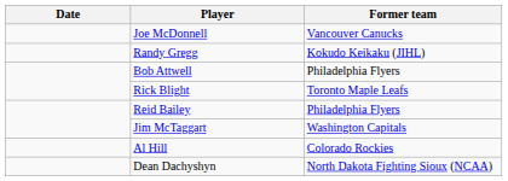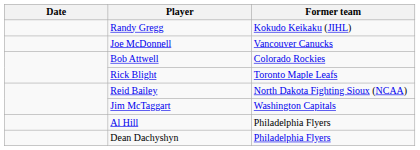 <table class="wikitable">
 <tr style="background:#ddd; text-align:center;">
 <th style="width: 10em;">Date</th>
 <th style="width: 14em;">Player</th>
 <th style="width: 16em;">Former team</th>
 </tr>
 <tr>
 <td></td>
+<td><a href='#'>Randy Gregg</a></td>
+<td><a href='#'>Kokudo Keikaku</a> (<a href='#'>JIHL</a>)</td>
+</tr>
+<tr>
+<td></td>
 <td><a href='#'>Joe McDonnell</a></td>
 <td><a href='#'>Vancouver Canucks</a></td>
 </tr>
 <tr>
-<td></td>
-<td><a href='#'>Randy Gregg</a></td>
-<td><a href='#'>Kokudo Keikaku</a> (<a href='#'>JIHL</a>)</td>
-</tr>
-<tr>
 <td rowspan=2></td>
 <td><a href='#'>Bob Attwell</a></td>
-<td>Philadelphia Flyers</td>
+<td><a href='#'>Colorado Rockies</a></td>
 </tr>
 <tr>
 <td><a href='#'>Rick Blight</a></td>
 <td><a href='#'>Toronto Maple Leafs</a></td>
 </tr>
 <tr>
 <td rowspan=2></td>
 <td><a href='#'>Reid Bailey</a></td>
-<td><a href='#'>Philadelphia Flyers</a></td>
+<td><a href='#'>North Dakota Fighting Sioux</a> (<a href='#'>NCAA</a>)</td>
 </tr>
 <tr>
 <td><a href='#'>Jim McTaggart</a></td>
 <td><a href='#'>Washington Capitals</a></td>
 </tr>
 <tr>
 <td></td>
 <td><a href='#'>Al Hill</a></td>
-<td><a href='#'>Colorado Rockies</a></td>
+<td>Philadelphia Flyers</td>
 </tr>
 <tr>
 <td></td>
 <td>Dean Dachyshyn</td>
-<td><a href='#'>North Dakota Fighting Sioux</a> (<a href='#'>NCAA</a>)</td>
+<td><a href='#'>Philadelphia Flyers</a></td>
 </tr>
 </table>
